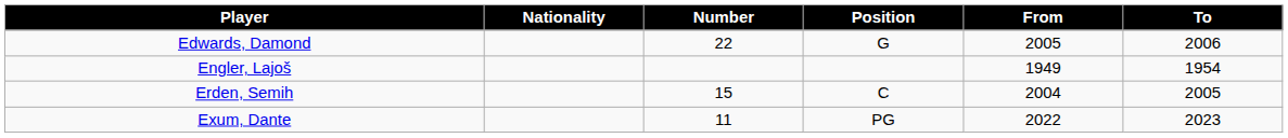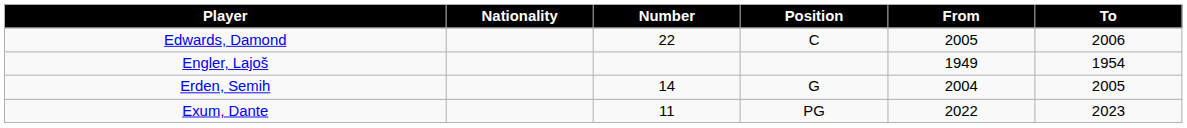 <table class="wikitable" style="text-align:center" width="80%">
 <tr>
 <th style="background:black;color:white;" width="30%">Player</th>
 <th style="background:black;color:white;" width="10%">Nationality</th>
 <th style="background:black;color:white;" width="10%">Number</th>
 <th style="background:black;color:white;" width="10%">Position</th>
 <th style="background:black;color:white;" width="10%">From</th>
 <th style="background:black;color:white;" width="10%">To</th>
 </tr>
 <tr>
 <td><a href='#'>Edwards, Damond</a></td>
 <td></td>
 <td>22</td>
-<td>G</td>
+<td>C</td>
 <td>2005</td>
 <td>2006</td>
 </tr>
 <tr>
 <td><a href='#'>Engler, Lajoš</a></td>
 <td></td>
 <td></td>
 <td></td>
 <td>1949</td>
 <td>1954</td>
 </tr>
 <tr>
 <td><a href='#'>Erden, Semih</a></td>
 <td></td>
-<td>15</td>
-<td>C</td>
+<td>14</td>
+<td>G</td>
 <td>2004</td>
 <td>2005</td>
 </tr>
 <tr>
 <td><a href='#'>Exum, Dante</a></td>
 <td></td>
 <td>11</td>
 <td>PG</td>
 <td>2022</td>
 <td>2023</td>
 </tr>
 </table>
